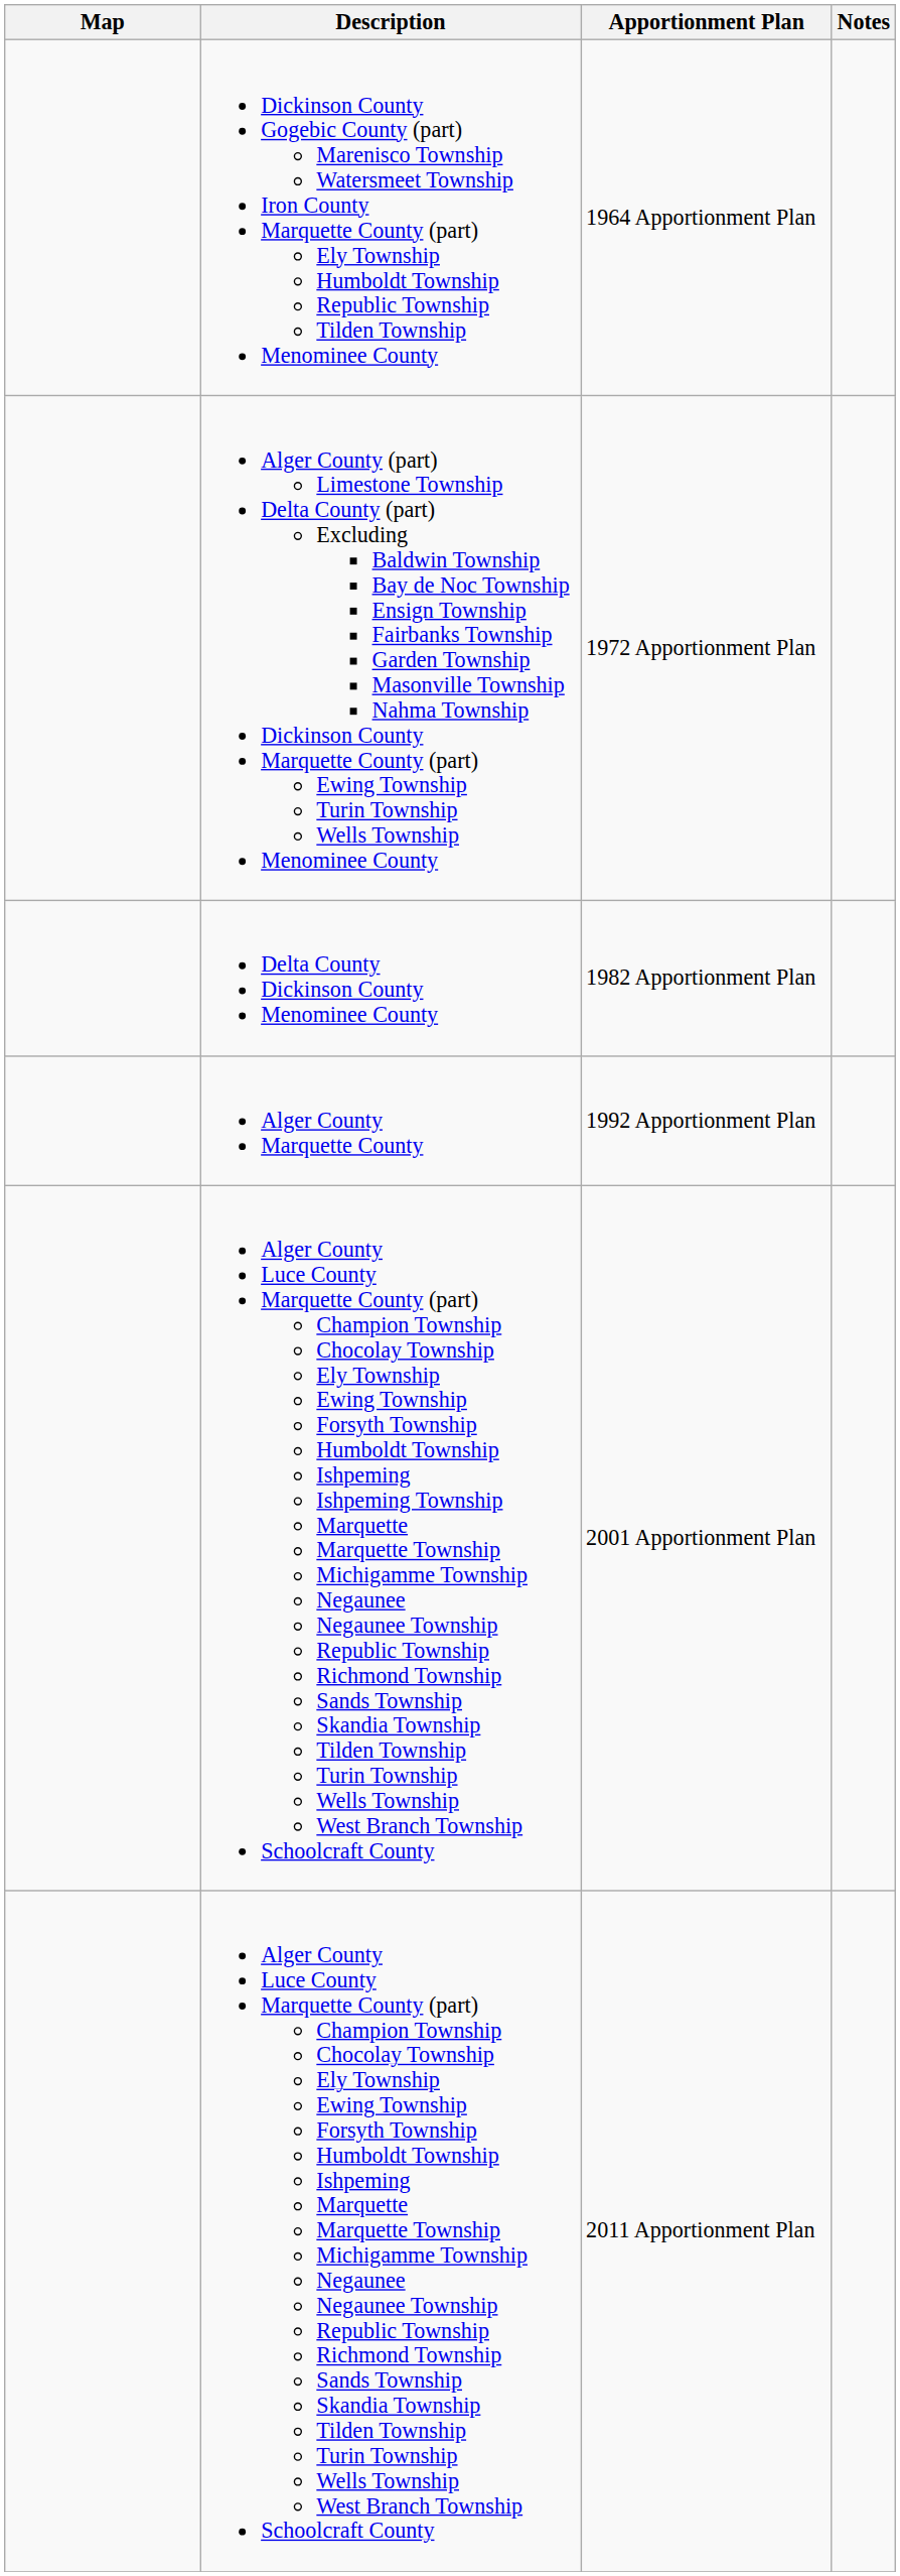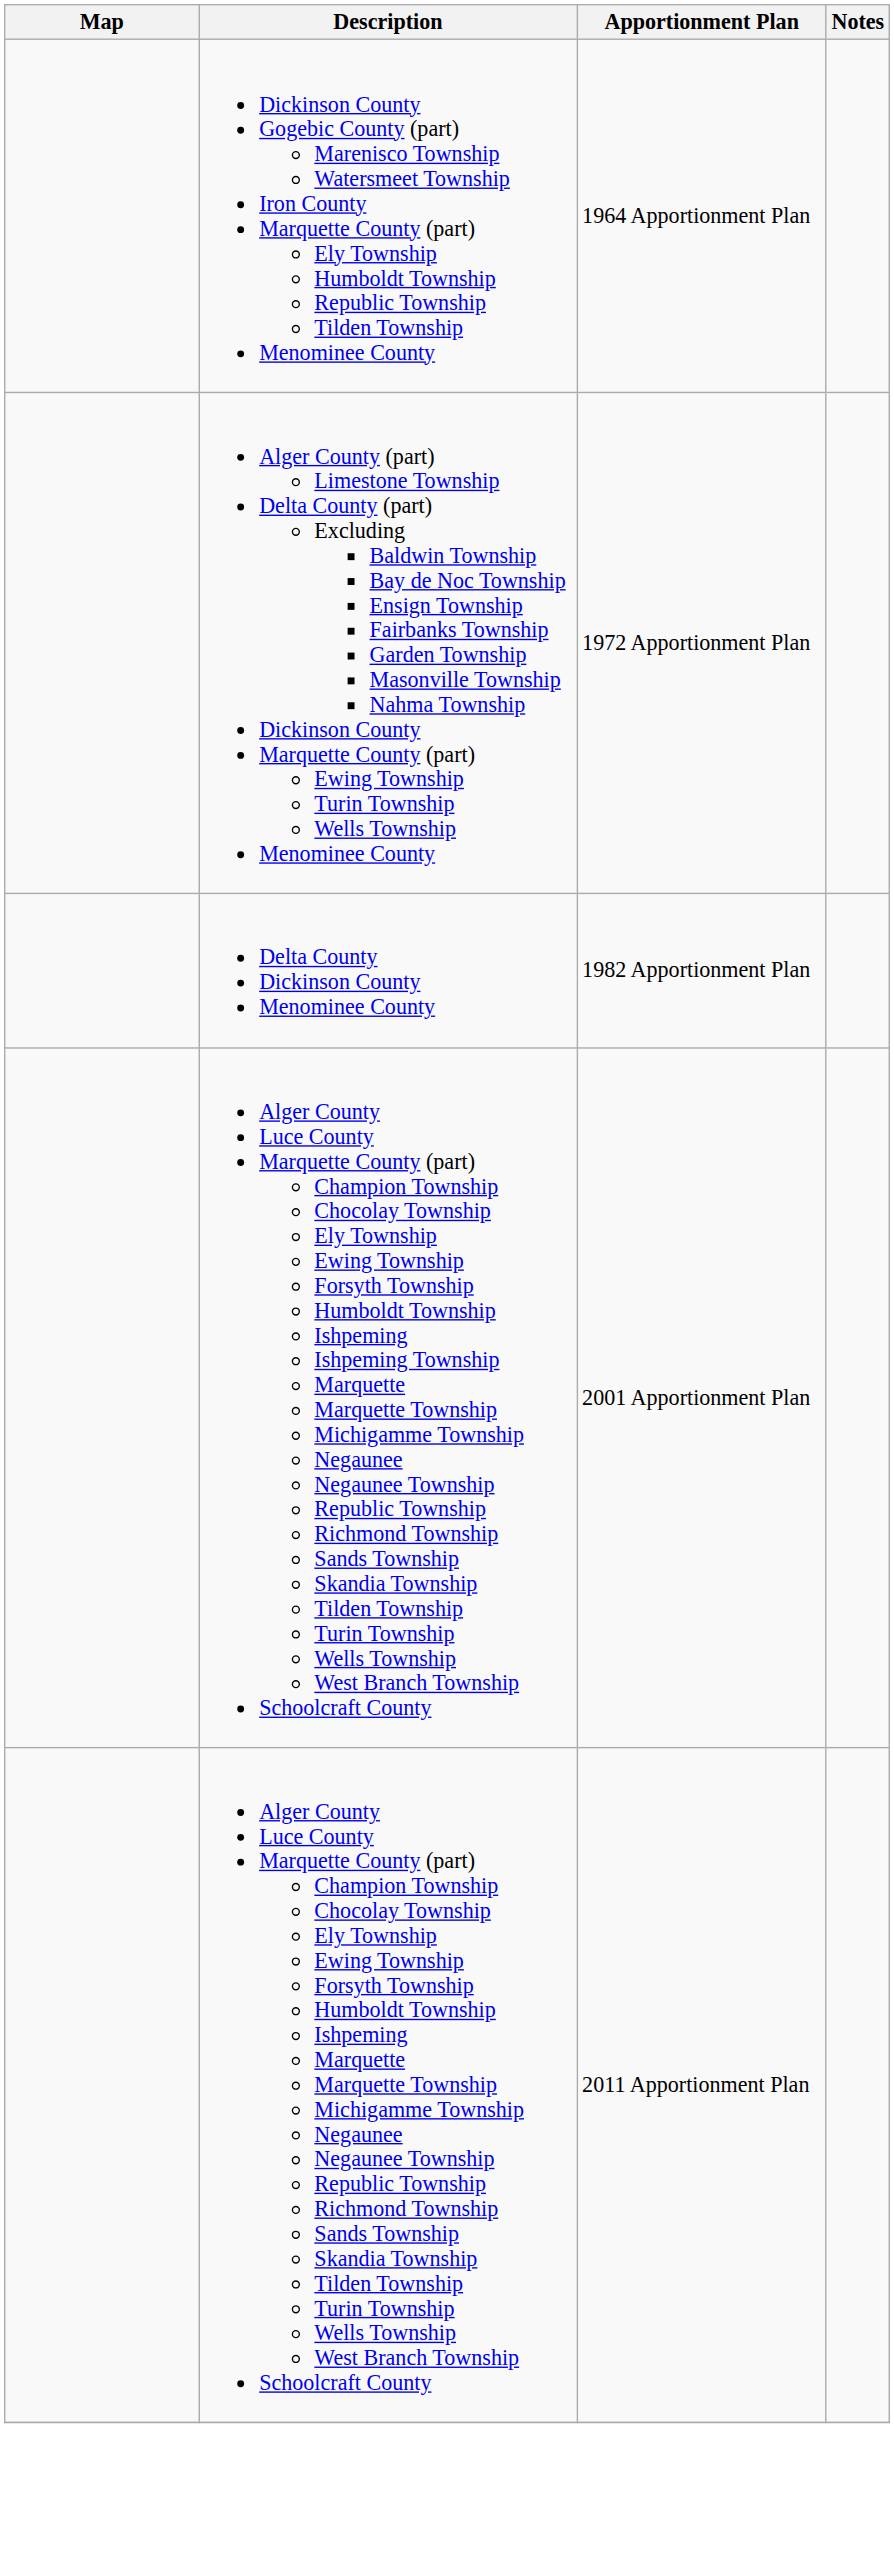 <table class="wikitable sortable">
 <tr>
 <th style="width:100pt;">Map</th>
 <th style="width:200pt;">Description</th>
 <th style="width:130pt;">Apportionment Plan</th>
 <th style="width:15pt;">Notes</th>
 </tr>
 <tr>
 <td></td>
 <td><br><ul><li><a href='#'>Dickinson County</a></li><li><a href='#'>Gogebic County</a> (part)<ul><li><a href='#'>Marenisco Township</a></li><li><a href='#'>Watersmeet Township</a></li></ul></li><li><a href='#'>Iron County</a></li><li><a href='#'>Marquette County</a> (part)<ul><li><a href='#'>Ely Township</a></li><li><a href='#'>Humboldt Township</a></li><li><a href='#'>Republic Township</a></li><li><a href='#'>Tilden Township</a></li></ul></li><li><a href='#'>Menominee County</a></li></ul></td>
 <td>1964 Apportionment Plan</td>
 <td></td>
 </tr>
 <tr>
 <td></td>
 <td><br><ul><li><a href='#'>Alger County</a> (part)<ul><li><a href='#'>Limestone Township</a></li></ul></li><li><a href='#'>Delta County</a> (part)<ul><li>Excluding<ul><li><a href='#'>Baldwin Township</a></li><li><a href='#'>Bay de Noc Township</a></li><li><a href='#'>Ensign Township</a></li><li><a href='#'>Fairbanks Township</a></li><li><a href='#'>Garden Township</a></li><li><a href='#'>Masonville Township</a></li><li><a href='#'>Nahma Township</a></li></ul></li></ul></li><li><a href='#'>Dickinson County</a></li><li><a href='#'>Marquette County</a> (part)<ul><li><a href='#'>Ewing Township</a></li><li><a href='#'>Turin Township</a></li><li><a href='#'>Wells Township</a></li></ul></li><li><a href='#'>Menominee County</a></li></ul></td>
 <td>1972 Apportionment Plan</td>
 <td></td>
 </tr>
 <tr>
 <td></td>
 <td><br><ul><li><a href='#'>Delta County</a></li><li><a href='#'>Dickinson County</a></li><li><a href='#'>Menominee County</a></li></ul></td>
 <td>1982 Apportionment Plan</td>
 <td></td>
 </tr>
 <tr>
 <td></td>
-<td><br><ul><li><a href='#'>Alger County</a></li><li><a href='#'>Marquette County</a></li></ul></td>
-<td>1992 Apportionment Plan</td>
-<td></td>
-</tr>
-<tr>
-<td></td>
 <td><br><ul><li><a href='#'>Alger County</a></li><li><a href='#'>Luce County</a></li><li><a href='#'>Marquette County</a> (part)<ul><li><a href='#'>Champion Township</a></li><li><a href='#'>Chocolay Township</a></li><li><a href='#'>Ely Township</a></li><li><a href='#'>Ewing Township</a></li><li><a href='#'>Forsyth Township</a></li><li><a href='#'>Humboldt Township</a></li><li><a href='#'>Ishpeming</a></li><li><a href='#'>Ishpeming Township</a></li><li><a href='#'>Marquette</a></li><li><a href='#'>Marquette Township</a></li><li><a href='#'>Michigamme Township</a></li><li><a href='#'>Negaunee</a></li><li><a href='#'>Negaunee Township</a></li><li><a href='#'>Republic Township</a></li><li><a href='#'>Richmond Township</a></li><li><a href='#'>Sands Township</a></li><li><a href='#'>Skandia Township</a></li><li><a href='#'>Tilden Township</a></li><li><a href='#'>Turin Township</a></li><li><a href='#'>Wells Township</a></li><li><a href='#'>West Branch Township</a></li></ul></li><li><a href='#'>Schoolcraft County</a></li></ul></td>
 <td>2001 Apportionment Plan</td>
 <td></td>
 </tr>
 <tr>
 <td></td>
 <td><br><ul><li><a href='#'>Alger County</a></li><li><a href='#'>Luce County</a></li><li><a href='#'>Marquette County</a> (part)<ul><li><a href='#'>Champion Township</a></li><li><a href='#'>Chocolay Township</a></li><li><a href='#'>Ely Township</a></li><li><a href='#'>Ewing Township</a></li><li><a href='#'>Forsyth Township</a></li><li><a href='#'>Humboldt Township</a></li><li><a href='#'>Ishpeming</a></li><li><a href='#'>Marquette</a></li><li><a href='#'>Marquette Township</a></li><li><a href='#'>Michigamme Township</a></li><li><a href='#'>Negaunee</a></li><li><a href='#'>Negaunee Township</a></li><li><a href='#'>Republic Township</a></li><li><a href='#'>Richmond Township</a></li><li><a href='#'>Sands Township</a></li><li><a href='#'>Skandia Township</a></li><li><a href='#'>Tilden Township</a></li><li><a href='#'>Turin Township</a></li><li><a href='#'>Wells Township</a></li><li><a href='#'>West Branch Township</a></li></ul></li><li><a href='#'>Schoolcraft County</a></li></ul></td>
 <td>2011 Apportionment Plan</td>
 <td></td>
 </tr>
 <tr>
 </tr>
 </table>
